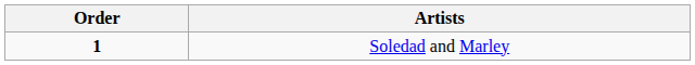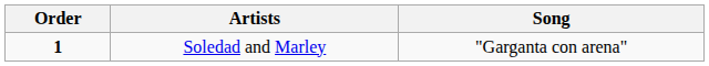 <table class="wikitable" style="text-align:center; width:50%;">
 <tr>
 <th scope="col">Order</th>
 <th scope="col">Artists</th>
+<th scope="col">Song</th>
 </tr>
 <tr>
 <td><strong>1</strong></td>
 <td><a href='#'>Soledad</a> and <a href='#'>Marley</a></td>
+<td>"Garganta con arena"</td>
 </tr>
 </table>
